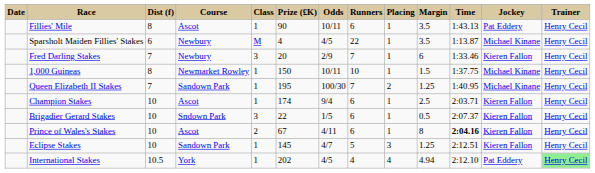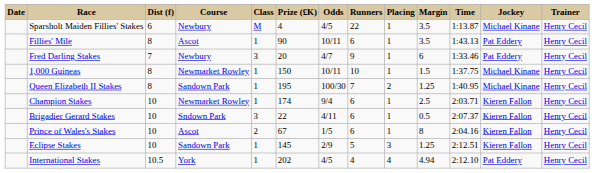 <table class = "wikitable sortable" | border="1" cellpadding="1" style="text-align:centre; margin-left:1em; float:middle; border-collapse: collapse; font-size:88%">
 <tr style="background:#dacaa4; text-align:center;">
 <th style="background:#dacaa4;">Date</th>
 <th style="background:#dacaa4;">Race</th>
 <th style="background:#dacaa4;">Dist (f)</th>
 <th style="background:#dacaa4;">Course</th>
 <th style="background:#dacaa4;">Class</th>
 <th style="background:#dacaa4;">Prize (£K)</th>
 <th style="background:#dacaa4;">Odds</th>
 <th style="background:#dacaa4;">Runners</th>
 <th style="background:#dacaa4;">Placing</th>
 <th style="background:#dacaa4;">Margin</th>
 <th style="background:#dacaa4;">Time</th>
 <th style="background:#dacaa4;">Jockey</th>
 <th style="background:#dacaa4;">Trainer</th>
 </tr>
 <tr>
 <td></td>
+<td>Sparsholt Maiden Fillies' Stakes</td>
+<td>6</td>
+<td><a href='#'>Newbury</a></td>
+<td><a href='#'>M</a></td>
+<td>4</td>
+<td>4/5</td>
+<td>22</td>
+<td>1</td>
+<td>3.5</td>
+<td>1:13.87</td>
+<td><a href='#'>Michael Kinane</a></td>
+<td><a href='#'>Henry Cecil</a></td>
+</tr>
+<tr>
+<td></td>
 <td><a href='#'>Fillies' Mile</a></td>
 <td>8</td>
 <td><a href='#'>Ascot</a></td>
 <td>1</td>
 <td>90</td>
 <td>10/11</td>
 <td>6</td>
 <td>1</td>
 <td>3.5</td>
 <td>1:43.13</td>
 <td><a href='#'>Pat Eddery</a></td>
 <td><a href='#'>Henry Cecil</a></td>
 </tr>
 <tr>
 <td></td>
-<td>Sparsholt Maiden Fillies' Stakes</td>
-<td>6</td>
-<td><a href='#'>Newbury</a></td>
-<td><a href='#'>M</a></td>
-<td>4</td>
-<td>4/5</td>
-<td>22</td>
-<td>1</td>
-<td>3.5</td>
-<td>1:13.87</td>
-<td><a href='#'>Michael Kinane</a></td>
-<td><a href='#'>Henry Cecil</a></td>
-</tr>
-<tr>
-<td></td>
 <td><a href='#'>Fred Darling Stakes</a></td>
 <td>7</td>
 <td><a href='#'>Newbury</a></td>
 <td>3</td>
 <td>20</td>
-<td>2/9</td>
-<td>7</td>
+<td>4/7</td>
+<td>9</td>
 <td>1</td>
 <td>6</td>
 <td>1:33.46</td>
-<td><a href='#'>Kieren Fallon</a></td>
+<td><a href='#'>Pat Eddery</a></td>
 <td><a href='#'>Henry Cecil</a></td>
 </tr>
 <tr>
 <td></td>
 <td><a href='#'>1,000 Guineas</a></td>
 <td>8</td>
 <td><a href='#'>Newmarket Rowley</a></td>
 <td>1</td>
 <td>150</td>
 <td>10/11</td>
 <td>10</td>
 <td>1</td>
 <td>1.5</td>
 <td>1:37.75</td>
 <td><a href='#'>Michael Kinane</a></td>
 <td><a href='#'>Henry Cecil</a></td>
 </tr>
 <tr>
 <td></td>
 <td><a href='#'>Queen Elizabeth II Stakes</a></td>
-<td>7</td>
+<td>8</td>
 <td><a href='#'>Sandown Park</a></td>
 <td>1</td>
 <td>195</td>
 <td>100/30</td>
 <td>7</td>
 <td>2</td>
 <td>1.25</td>
 <td>1:40.95</td>
 <td><a href='#'>Michael Kinane</a></td>
 <td><a href='#'>Henry Cecil</a></td>
 </tr>
 <tr>
 <td></td>
 <td><a href='#'>Champion Stakes</a></td>
 <td>10</td>
-<td><a href='#'>Ascot</a></td>
+<td><a href='#'>Newmarket Rowley</a></td>
 <td>1</td>
 <td>174</td>
 <td>9/4</td>
 <td>6</td>
 <td>1</td>
 <td>2.5</td>
 <td>2:03.71</td>
 <td><a href='#'>Kieren Fallon</a></td>
 <td><a href='#'>Henry Cecil</a></td>
 </tr>
 <tr>
 <td></td>
 <td><a href='#'>Brigadier Gerard Stakes</a></td>
 <td>10</td>
 <td><a href='#'>Sndown Park</a></td>
 <td>3</td>
 <td>22</td>
-<td>1/5</td>
+<td>4/11</td>
 <td>6</td>
 <td>1</td>
 <td>0.5</td>
 <td>2:07.37</td>
 <td><a href='#'>Kieren Fallon</a></td>
 <td><a href='#'>Henry Cecil</a></td>
 </tr>
 <tr>
 <td></td>
 <td><a href='#'>Prince of Wales's Stakes</a></td>
 <td>10</td>
 <td><a href='#'>Ascot</a></td>
 <td>2</td>
 <td>67</td>
-<td>4/11</td>
+<td>1/5</td>
 <td>6</td>
 <td>1</td>
 <td>8</td>
-<td><strong>2:04.16</strong></td>
+<td>2:04.16</td>
 <td><a href='#'>Kieren Fallon</a></td>
 <td><a href='#'>Henry Cecil</a></td>
 </tr>
 <tr>
 <td></td>
 <td><a href='#'>Eclipse Stakes</a></td>
 <td>10</td>
 <td><a href='#'>Sandown Park</a></td>
 <td>1</td>
 <td>145</td>
-<td>4/7</td>
+<td>2/9</td>
 <td>5</td>
 <td>3</td>
 <td>1.25</td>
 <td>2:12.51</td>
 <td><a href='#'>Kieren Fallon</a></td>
 <td><a href='#'>Henry Cecil</a></td>
 </tr>
 <tr>
 <td></td>
 <td><a href='#'>International Stakes</a></td>
 <td>10.5</td>
 <td><a href='#'>York</a></td>
 <td>1</td>
 <td>202</td>
 <td>4/5</td>
 <td>4</td>
 <td>4</td>
 <td>4.94</td>
 <td>2:12.10</td>
 <td><a href='#'>Pat Eddery</a></td>
-<td style="background: lightgreen;"><a href='#'>Henry Cecil</a></td>
+<td><a href='#'>Henry Cecil</a></td>
 </tr>
 </table>
